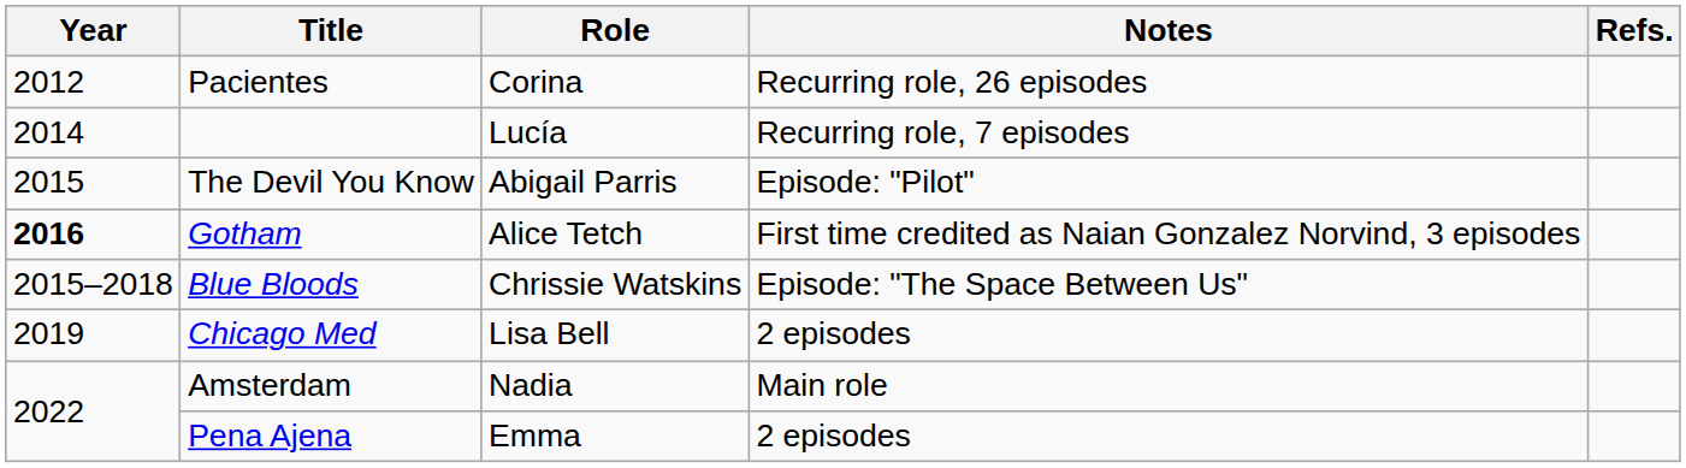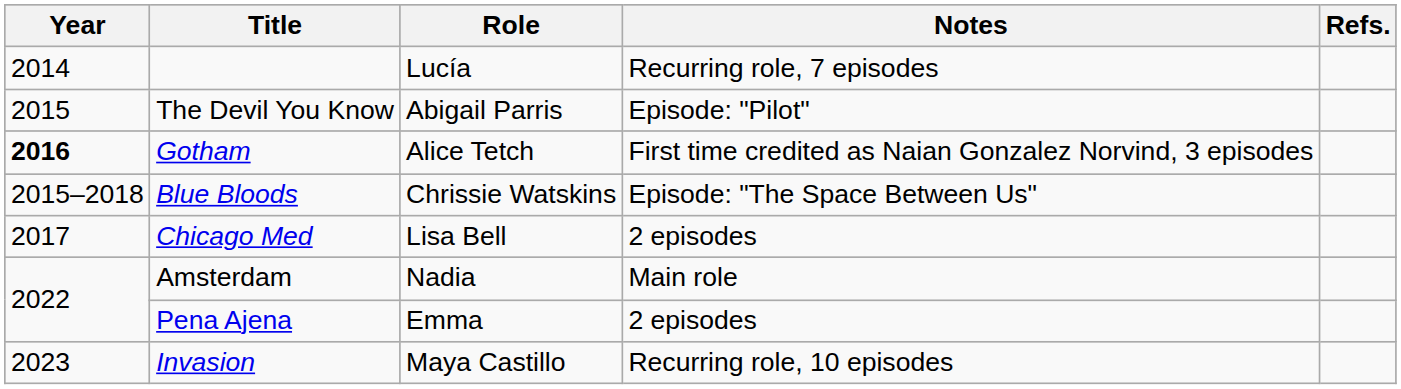 <table class="wikitable">
 <tr>
 <th>Year</th>
 <th>Title</th>
 <th>Role</th>
 <th>Notes</th>
 <th>Refs.</th>
-</tr>
-<tr>
-<td>2012</td>
-<td>Pacientes</td>
-<td>Corina</td>
-<td>Recurring role, 26 episodes</td>
-<td></td>
 </tr>
 <tr>
 <td>2014</td>
 <td></td>
 <td>Lucía</td>
 <td>Recurring role, 7 episodes</td>
 <td></td>
 </tr>
 <tr>
 <td>2015</td>
 <td>The Devil You Know</td>
 <td>Abigail Parris</td>
 <td>Episode: "Pilot"</td>
 <td></td>
 </tr>
 <tr>
 <td><strong>2016</strong></td>
 <td><em><a href='#'>Gotham</a></em></td>
 <td>Alice Tetch</td>
 <td>First time credited as Naian Gonzalez Norvind, 3 episodes</td>
 <td></td>
 </tr>
 <tr>
 <td>2015–2018</td>
 <td><em><a href='#'>Blue Bloods</a></em></td>
 <td>Chrissie Watskins</td>
 <td>Episode: "The Space Between Us"</td>
 <td></td>
 </tr>
 <tr>
-<td>2019</td>
+<td>2017</td>
 <td><em><a href='#'>Chicago Med</a></em></td>
 <td>Lisa Bell</td>
 <td>2 episodes</td>
 <td></td>
 </tr>
 <tr>
 <td rowspan="2">2022</td>
 <td>Amsterdam</td>
 <td>Nadia</td>
 <td>Main role</td>
 <td></td>
 </tr>
 <tr>
 <td><a href='#'>Pena Ajena</a></td>
 <td>Emma</td>
 <td>2 episodes</td>
 <td></td>
 </tr>
+<tr>
+<td>2023</td>
+<td><em><a href='#'>Invasion</a></em></td>
+<td>Maya Castillo</td>
+<td>Recurring role, 10 episodes</td>
+<td></td>
+</tr>
 </table>
